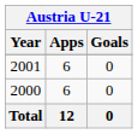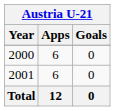 <table class="wikitable" style="text-align:center">
 <tr>
 <th colspan=3><a href='#'>Austria U-21</a></th>
 </tr>
 <tr>
 <th>Year</th>
 <th>Apps</th>
 <th>Goals</th>
 </tr>
 <tr>
 </tr>
 <tr>
-<td>2001</td>
+<td>2000</td>
 <td>6</td>
 <td>0</td>
 </tr>
 <tr>
-<td>2000</td>
+<td>2001</td>
 <td>6</td>
 <td>0</td>
 </tr>
 <tr>
 <th>Total</th>
 <th>12</th>
 <th>0</th>
 </tr>
 </table>
